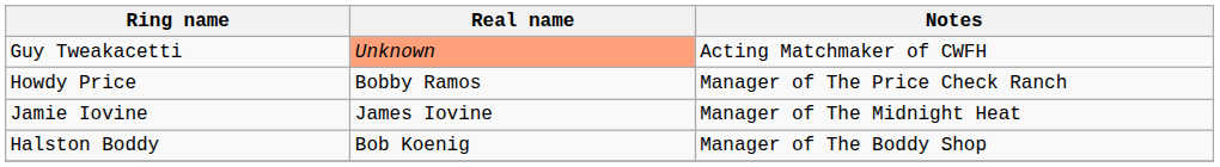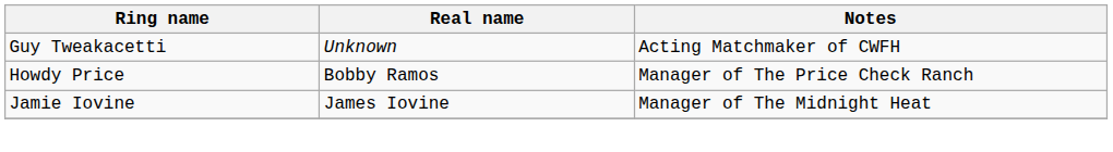 <table class="wikitable sortable" align="left center" style="width:65%;">
 <tr>
 <th style="width:20%;">Ring name</th>
 <th style="width:20%;">Real name</th>
 <th style="width:30%;">Notes</th>
 </tr>
 <tr>
 <td>Guy Tweakacetti</td>
-<td style="background: lightsalmon;"><em>Unknown</em></td>
+<td><em>Unknown</em></td>
 <td>Acting Matchmaker of CWFH</td>
 </tr>
 <tr>
 <td>Howdy Price</td>
 <td>Bobby Ramos</td>
 <td>Manager of The Price Check Ranch</td>
 </tr>
 <tr>
 <td>Jamie Iovine</td>
 <td>James Iovine</td>
 <td>Manager of The Midnight Heat</td>
 </tr>
 <tr>
-<td>Halston Boddy</td>
-<td>Bob Koenig</td>
-<td>Manager of The Boddy Shop</td>
-</tr>
-<tr>
 </tr>
 </table>
